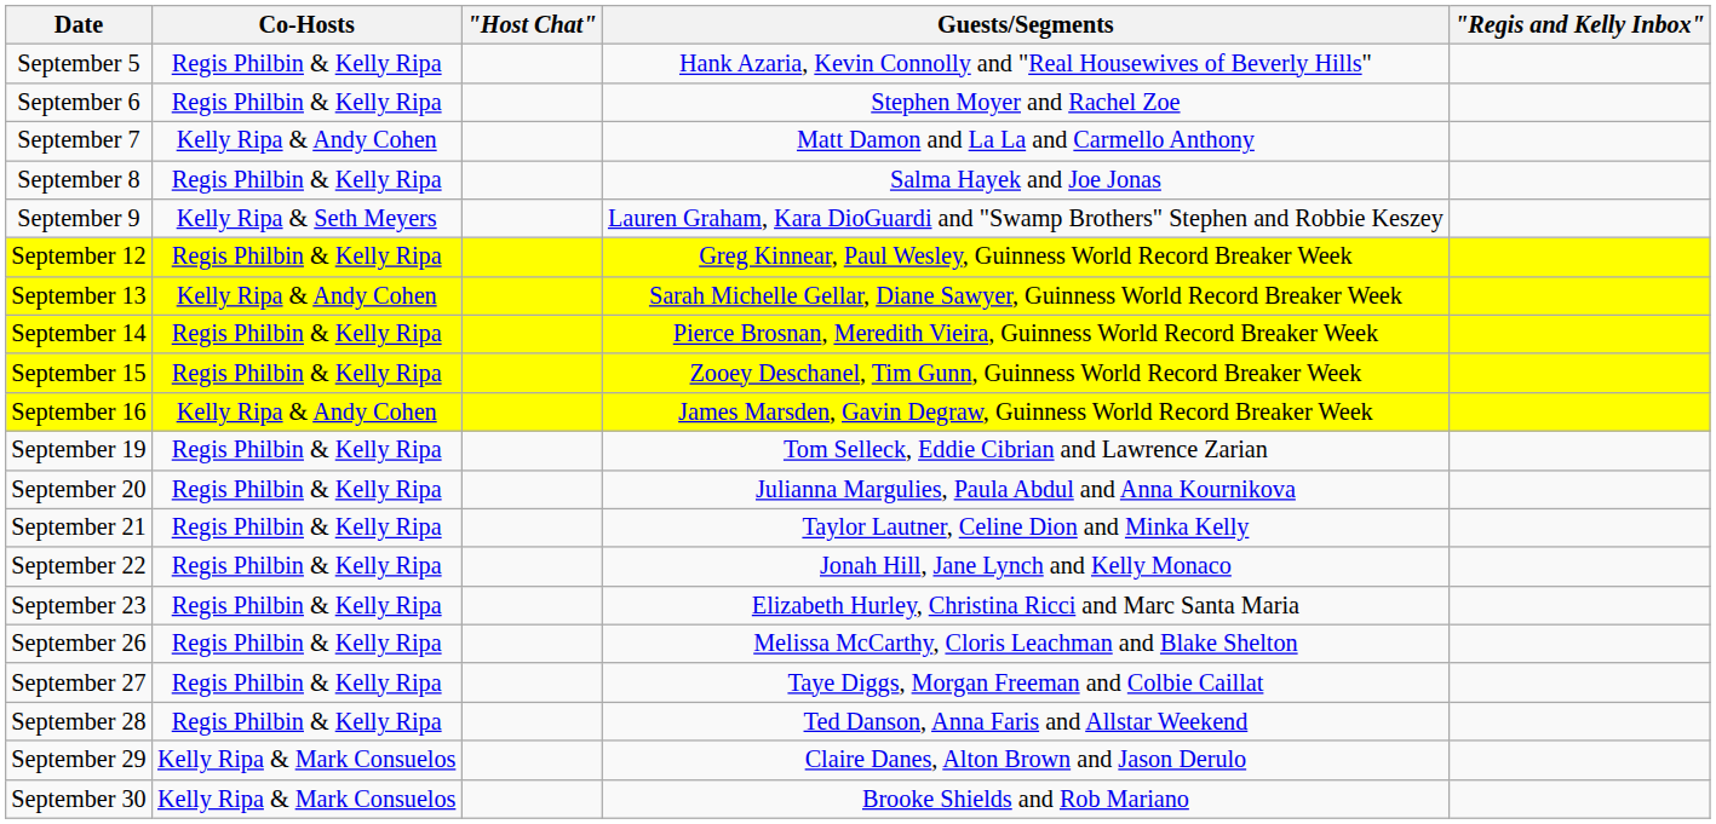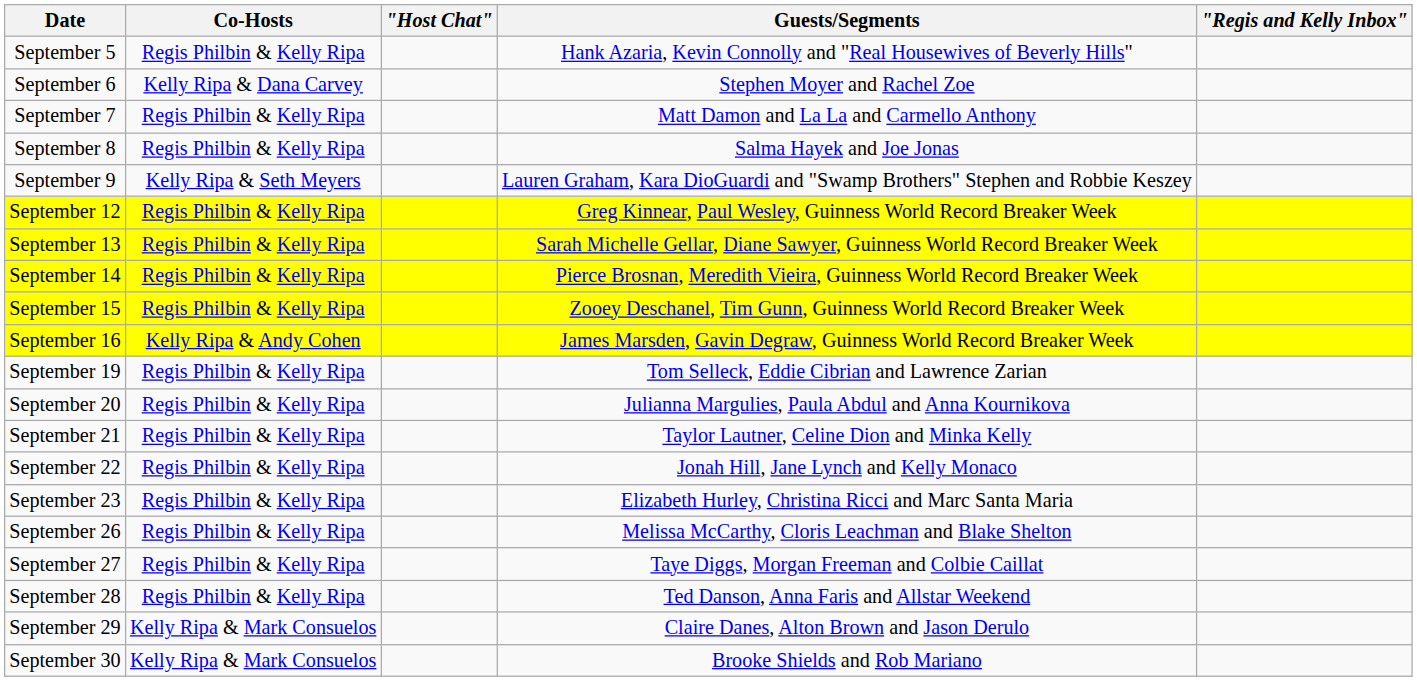 <table class="wikitable sortable" style="text-align:center;">
 <tr>
 <th>Date</th>
 <th>Co-Hosts</th>
 <th><em>"Host Chat"</em></th>
 <th>Guests/Segments</th>
 <th><em>"Regis and Kelly Inbox"</em></th>
 </tr>
 <tr>
 <td>September 5</td>
 <td><a href='#'>Regis Philbin</a> & <a href='#'>Kelly Ripa</a></td>
 <td></td>
 <td><a href='#'>Hank Azaria</a>, <a href='#'>Kevin Connolly</a> and "<a href='#'>Real Housewives of Beverly Hills</a>"</td>
 <td></td>
 </tr>
 <tr>
 <td>September 6</td>
-<td><a href='#'>Regis Philbin</a> & <a href='#'>Kelly Ripa</a></td>
+<td><a href='#'>Kelly Ripa</a> & <a href='#'>Dana Carvey</a></td>
 <td></td>
 <td><a href='#'>Stephen Moyer</a> and <a href='#'>Rachel Zoe</a></td>
 <td></td>
 </tr>
 <tr>
 <td>September 7</td>
-<td><a href='#'>Kelly Ripa</a> & <a href='#'>Andy Cohen</a></td>
+<td><a href='#'>Regis Philbin</a> & <a href='#'>Kelly Ripa</a></td>
 <td></td>
 <td><a href='#'>Matt Damon</a> and <a href='#'>La La</a> and <a href='#'>Carmello Anthony</a></td>
 <td></td>
 </tr>
 <tr>
 <td>September 8</td>
 <td><a href='#'>Regis Philbin</a> & <a href='#'>Kelly Ripa</a></td>
 <td></td>
 <td><a href='#'>Salma Hayek</a> and <a href='#'>Joe Jonas</a></td>
 <td></td>
 </tr>
 <tr>
 <td>September 9</td>
 <td><a href='#'>Kelly Ripa</a> & <a href='#'>Seth Meyers</a></td>
 <td></td>
 <td><a href='#'>Lauren Graham</a>, <a href='#'>Kara DioGuardi</a> and "Swamp Brothers" Stephen and Robbie Keszey</td>
 <td></td>
 </tr>
 <tr style="background:yellow;">
 <td>September 12</td>
 <td><a href='#'>Regis Philbin</a> & <a href='#'>Kelly Ripa</a></td>
 <td></td>
 <td><a href='#'>Greg Kinnear</a>, <a href='#'>Paul Wesley</a>, Guinness World Record Breaker Week</td>
 <td></td>
 </tr>
 <tr style="background:yellow;">
 <td>September 13</td>
-<td><a href='#'>Kelly Ripa</a> & <a href='#'>Andy Cohen</a></td>
+<td><a href='#'>Regis Philbin</a> & <a href='#'>Kelly Ripa</a></td>
 <td></td>
 <td><a href='#'>Sarah Michelle Gellar</a>, <a href='#'>Diane Sawyer</a>, Guinness World Record Breaker Week</td>
 <td></td>
 </tr>
 <tr style="background:yellow;">
 <td>September 14</td>
 <td><a href='#'>Regis Philbin</a> & <a href='#'>Kelly Ripa</a></td>
 <td></td>
 <td><a href='#'>Pierce Brosnan</a>, <a href='#'>Meredith Vieira</a>, Guinness World Record Breaker Week</td>
 <td></td>
 </tr>
 <tr style="background:yellow;">
 <td>September 15</td>
 <td><a href='#'>Regis Philbin</a> & <a href='#'>Kelly Ripa</a></td>
 <td></td>
 <td><a href='#'>Zooey Deschanel</a>, <a href='#'>Tim Gunn</a>, Guinness World Record Breaker Week</td>
 <td></td>
 </tr>
 <tr style="background:yellow;">
 <td>September 16</td>
 <td><a href='#'>Kelly Ripa</a> & <a href='#'>Andy Cohen</a></td>
 <td></td>
 <td><a href='#'>James Marsden</a>, <a href='#'>Gavin Degraw</a>, Guinness World Record Breaker Week</td>
 <td></td>
 </tr>
 <tr>
 <td>September 19</td>
 <td><a href='#'>Regis Philbin</a> & <a href='#'>Kelly Ripa</a></td>
 <td></td>
 <td><a href='#'>Tom Selleck</a>, <a href='#'>Eddie Cibrian</a> and Lawrence Zarian</td>
 <td></td>
 </tr>
 <tr>
 <td>September 20</td>
 <td><a href='#'>Regis Philbin</a> & <a href='#'>Kelly Ripa</a></td>
 <td></td>
 <td><a href='#'>Julianna Margulies</a>, <a href='#'>Paula Abdul</a> and <a href='#'>Anna Kournikova</a></td>
 <td></td>
 </tr>
 <tr>
 <td>September 21</td>
 <td><a href='#'>Regis Philbin</a> & <a href='#'>Kelly Ripa</a></td>
 <td></td>
 <td><a href='#'>Taylor Lautner</a>, <a href='#'>Celine Dion</a> and <a href='#'>Minka Kelly</a></td>
 <td></td>
 </tr>
 <tr>
 <td>September 22</td>
 <td><a href='#'>Regis Philbin</a> & <a href='#'>Kelly Ripa</a></td>
 <td></td>
 <td><a href='#'>Jonah Hill</a>, <a href='#'>Jane Lynch</a> and <a href='#'>Kelly Monaco</a></td>
 <td></td>
 </tr>
 <tr>
 <td>September 23</td>
 <td><a href='#'>Regis Philbin</a> & <a href='#'>Kelly Ripa</a></td>
 <td></td>
 <td><a href='#'>Elizabeth Hurley</a>, <a href='#'>Christina Ricci</a> and Marc Santa Maria</td>
 <td></td>
 </tr>
 <tr>
 <td>September 26</td>
 <td><a href='#'>Regis Philbin</a> & <a href='#'>Kelly Ripa</a></td>
 <td></td>
 <td><a href='#'>Melissa McCarthy</a>, <a href='#'>Cloris Leachman</a> and <a href='#'>Blake Shelton</a></td>
 <td></td>
 </tr>
 <tr>
 <td>September 27</td>
 <td><a href='#'>Regis Philbin</a> & <a href='#'>Kelly Ripa</a></td>
 <td></td>
 <td><a href='#'>Taye Diggs</a>, <a href='#'>Morgan Freeman</a> and <a href='#'>Colbie Caillat</a></td>
 <td></td>
 </tr>
 <tr>
 <td>September 28</td>
 <td><a href='#'>Regis Philbin</a> & <a href='#'>Kelly Ripa</a></td>
 <td></td>
 <td><a href='#'>Ted Danson</a>, <a href='#'>Anna Faris</a> and <a href='#'>Allstar Weekend</a></td>
 <td></td>
 </tr>
 <tr>
 <td>September 29</td>
 <td><a href='#'>Kelly Ripa</a> & <a href='#'>Mark Consuelos</a></td>
 <td></td>
 <td><a href='#'>Claire Danes</a>, <a href='#'>Alton Brown</a> and <a href='#'>Jason Derulo</a></td>
 <td></td>
 </tr>
 <tr>
 <td>September 30</td>
 <td><a href='#'>Kelly Ripa</a> & <a href='#'>Mark Consuelos</a></td>
 <td></td>
 <td><a href='#'>Brooke Shields</a> and <a href='#'>Rob Mariano</a></td>
 <td></td>
 </tr>
 </table>
